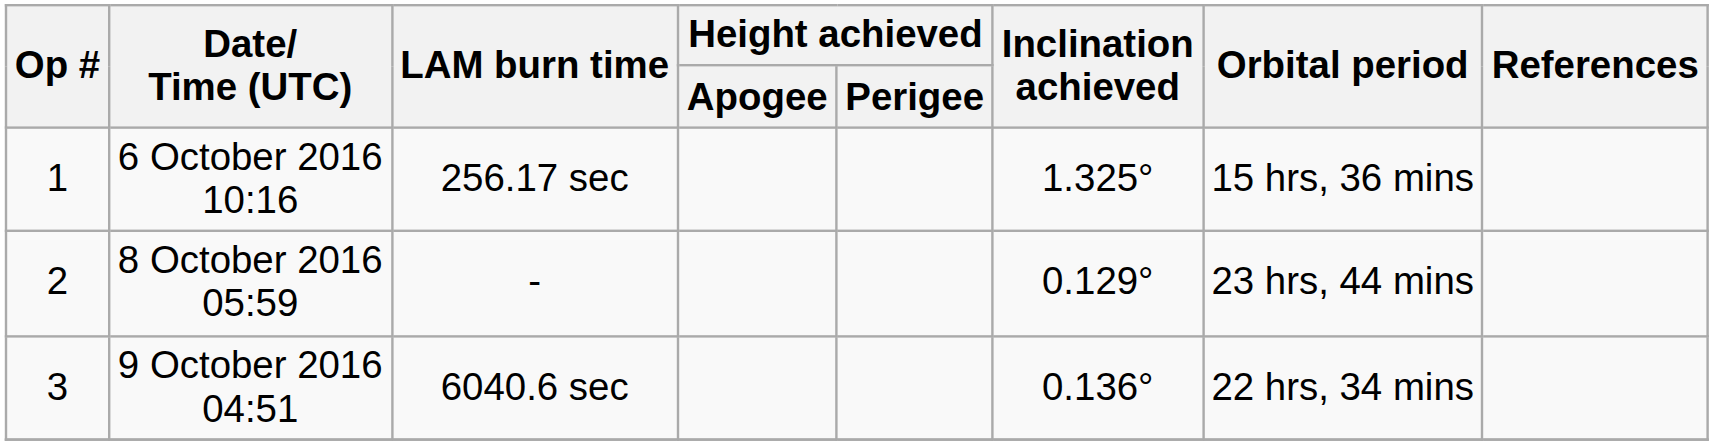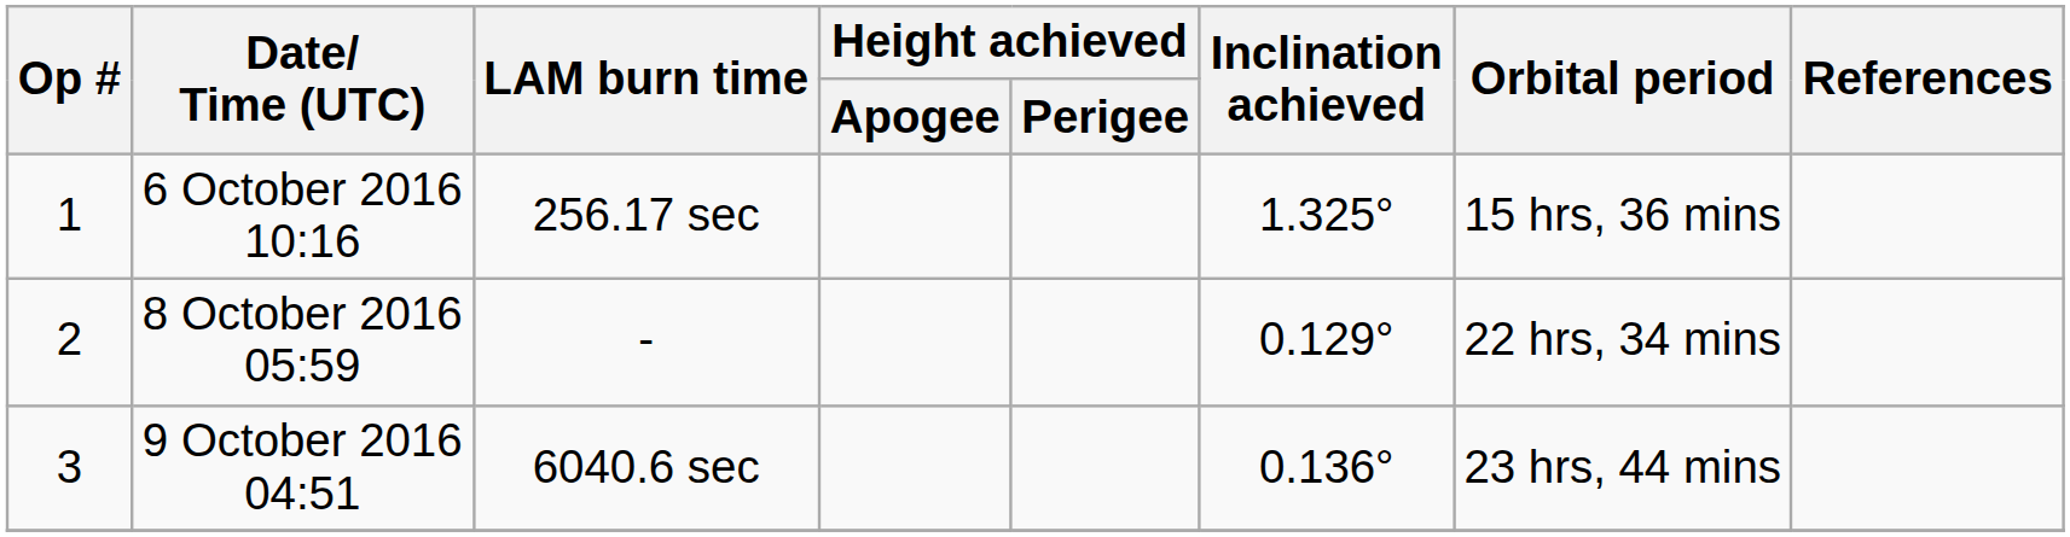 <table cellpadding="2" style="margin:0 auto; text-align:center;" class="wikitable sortable">
 <tr>
 <th rowspan="2">Op #</th>
 <th rowspan="2">Date/<br>Time (UTC)</th>
 <th rowspan="2">LAM burn time</th>
 <th colspan="2">Height achieved</th>
 <th rowspan="2">Inclination<br>achieved</th>
 <th rowspan="2">Orbital period</th>
 <th rowspan="2">References</th>
 </tr>
 <tr>
 <th>Apogee</th>
 <th>Perigee</th>
 </tr>
 <tr>
 <td>1</td>
 <td>6 October 2016 <br> 10:16</td>
 <td>256.17 sec</td>
 <td></td>
 <td></td>
 <td>1.325°</td>
 <td>15 hrs, 36 mins</td>
 <td></td>
 </tr>
 <tr>
 <td>2</td>
 <td>8 October 2016 <br> 05:59</td>
 <td>-</td>
 <td></td>
 <td></td>
 <td>0.129°</td>
-<td>23 hrs, 44 mins</td>
+<td>22 hrs, 34 mins</td>
 <td></td>
 </tr>
 <tr>
 <td>3</td>
 <td>9 October 2016 <br> 04:51</td>
 <td>6040.6 sec</td>
 <td></td>
 <td></td>
 <td>0.136°</td>
-<td>22 hrs, 34 mins</td>
+<td>23 hrs, 44 mins</td>
 <td></td>
 </tr>
 <tr>
 </tr>
 </table>
